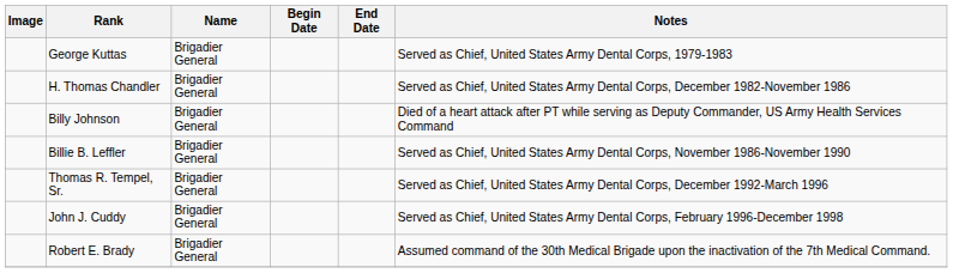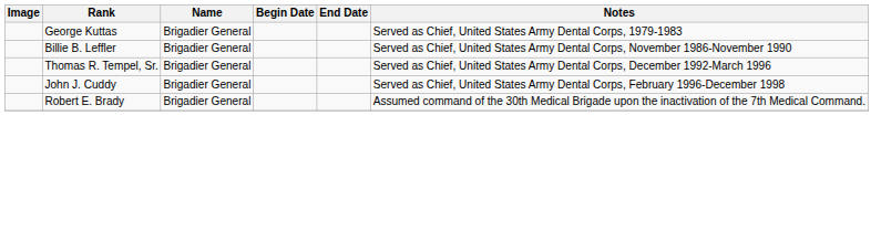 <table class="wikitable sortable">
 <tr>
 <th class=unsortable>Image</th>
 <th class=unsortable>Rank</th>
 <th>Name</th>
 <th>Begin Date</th>
 <th>End Date</th>
 <th class=unsortable>Notes</th>
 </tr>
 <tr>
 <td></td>
 <td>George Kuttas</td>
 <td>Brigadier General</td>
 <td></td>
 <td></td>
 <td>Served as Chief, United States Army Dental Corps, 1979-1983</td>
-</tr>
-<tr>
-<td></td>
-<td>H. Thomas Chandler</td>
-<td>Brigadier General</td>
-<td></td>
-<td></td>
-<td>Served as Chief, United States Army Dental Corps, December 1982-November 1986</td>
-</tr>
-<tr>
-<td></td>
-<td>Billy Johnson</td>
-<td>Brigadier General</td>
-<td></td>
-<td></td>
-<td>Died of a heart attack after PT while serving as Deputy Commander, US Army Health Services Command</td>
 </tr>
 <tr>
 <td></td>
 <td>Billie B. Leffler</td>
 <td>Brigadier General</td>
 <td></td>
 <td></td>
 <td>Served as Chief, United States Army Dental Corps, November 1986-November 1990</td>
 </tr>
 <tr>
 <td></td>
 <td>Thomas R. Tempel, Sr.</td>
 <td>Brigadier General</td>
 <td></td>
 <td></td>
 <td>Served as Chief, United States Army Dental Corps, December 1992-March 1996</td>
 </tr>
 <tr>
 <td></td>
 <td>John J. Cuddy</td>
 <td>Brigadier General</td>
 <td></td>
 <td></td>
 <td>Served as Chief, United States Army Dental Corps, February 1996-December 1998</td>
 </tr>
 <tr>
 <td></td>
 <td>Robert E. Brady</td>
 <td>Brigadier General</td>
 <td></td>
 <td></td>
 <td>Assumed command of the 30th Medical Brigade upon the inactivation of the 7th Medical Command.</td>
 </tr>
 <tr>
 </tr>
 </table>
